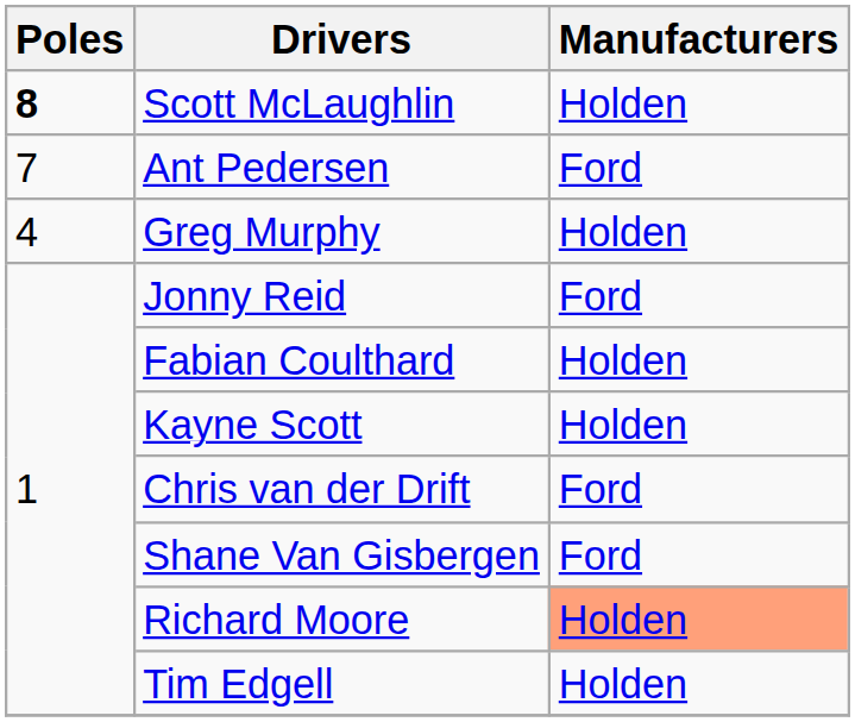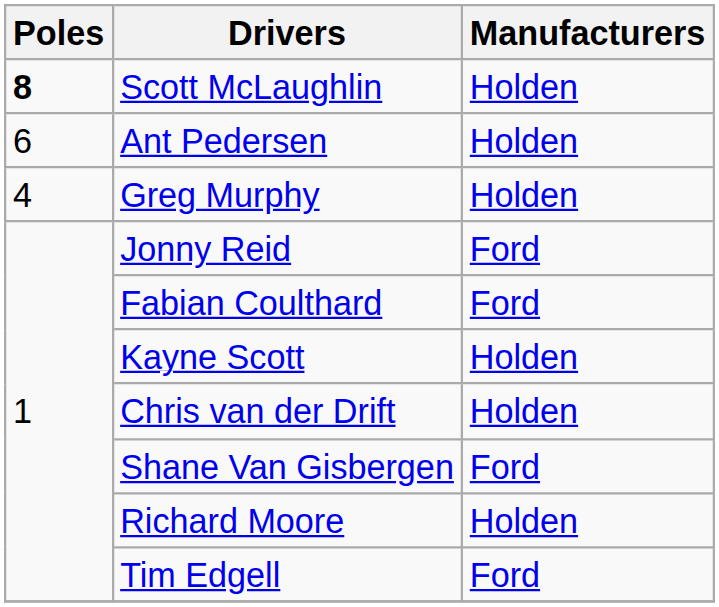 <table class="wikitable" style="font-size: 95%;">
 <tr>
 <th>Poles</th>
 <th>Drivers</th>
 <th>Manufacturers</th>
 </tr>
 <tr>
 <td><strong>8</strong></td>
 <td><a href='#'>Scott McLaughlin</a></td>
 <td><a href='#'>Holden</a></td>
 </tr>
 <tr>
-<td>7</td>
+<td>6</td>
 <td><a href='#'>Ant Pedersen</a></td>
-<td><a href='#'>Ford</a></td>
+<td><a href='#'>Holden</a></td>
 </tr>
 <tr>
 <td>4</td>
 <td><a href='#'>Greg Murphy</a></td>
 <td><a href='#'>Holden</a></td>
 </tr>
 <tr>
 <td rowspan=7>1</td>
 <td><a href='#'>Jonny Reid</a></td>
 <td><a href='#'>Ford</a></td>
 </tr>
 <tr>
 <td><a href='#'>Fabian Coulthard</a></td>
-<td><a href='#'>Holden</a></td>
+<td><a href='#'>Ford</a></td>
 </tr>
 <tr>
 <td><a href='#'>Kayne Scott</a></td>
 <td><a href='#'>Holden</a></td>
 </tr>
 <tr>
 <td><a href='#'>Chris van der Drift</a></td>
-<td><a href='#'>Ford</a></td>
+<td><a href='#'>Holden</a></td>
 </tr>
 <tr>
 <td><a href='#'>Shane Van Gisbergen</a></td>
 <td><a href='#'>Ford</a></td>
 </tr>
 <tr>
 <td><a href='#'>Richard Moore</a></td>
-<td style="background: lightsalmon;"><a href='#'>Holden</a></td>
+<td><a href='#'>Holden</a></td>
 </tr>
 <tr>
 <td><a href='#'>Tim Edgell</a></td>
-<td><a href='#'>Holden</a></td>
+<td><a href='#'>Ford</a></td>
 </tr>
 <tr>
 </tr>
 </table>
